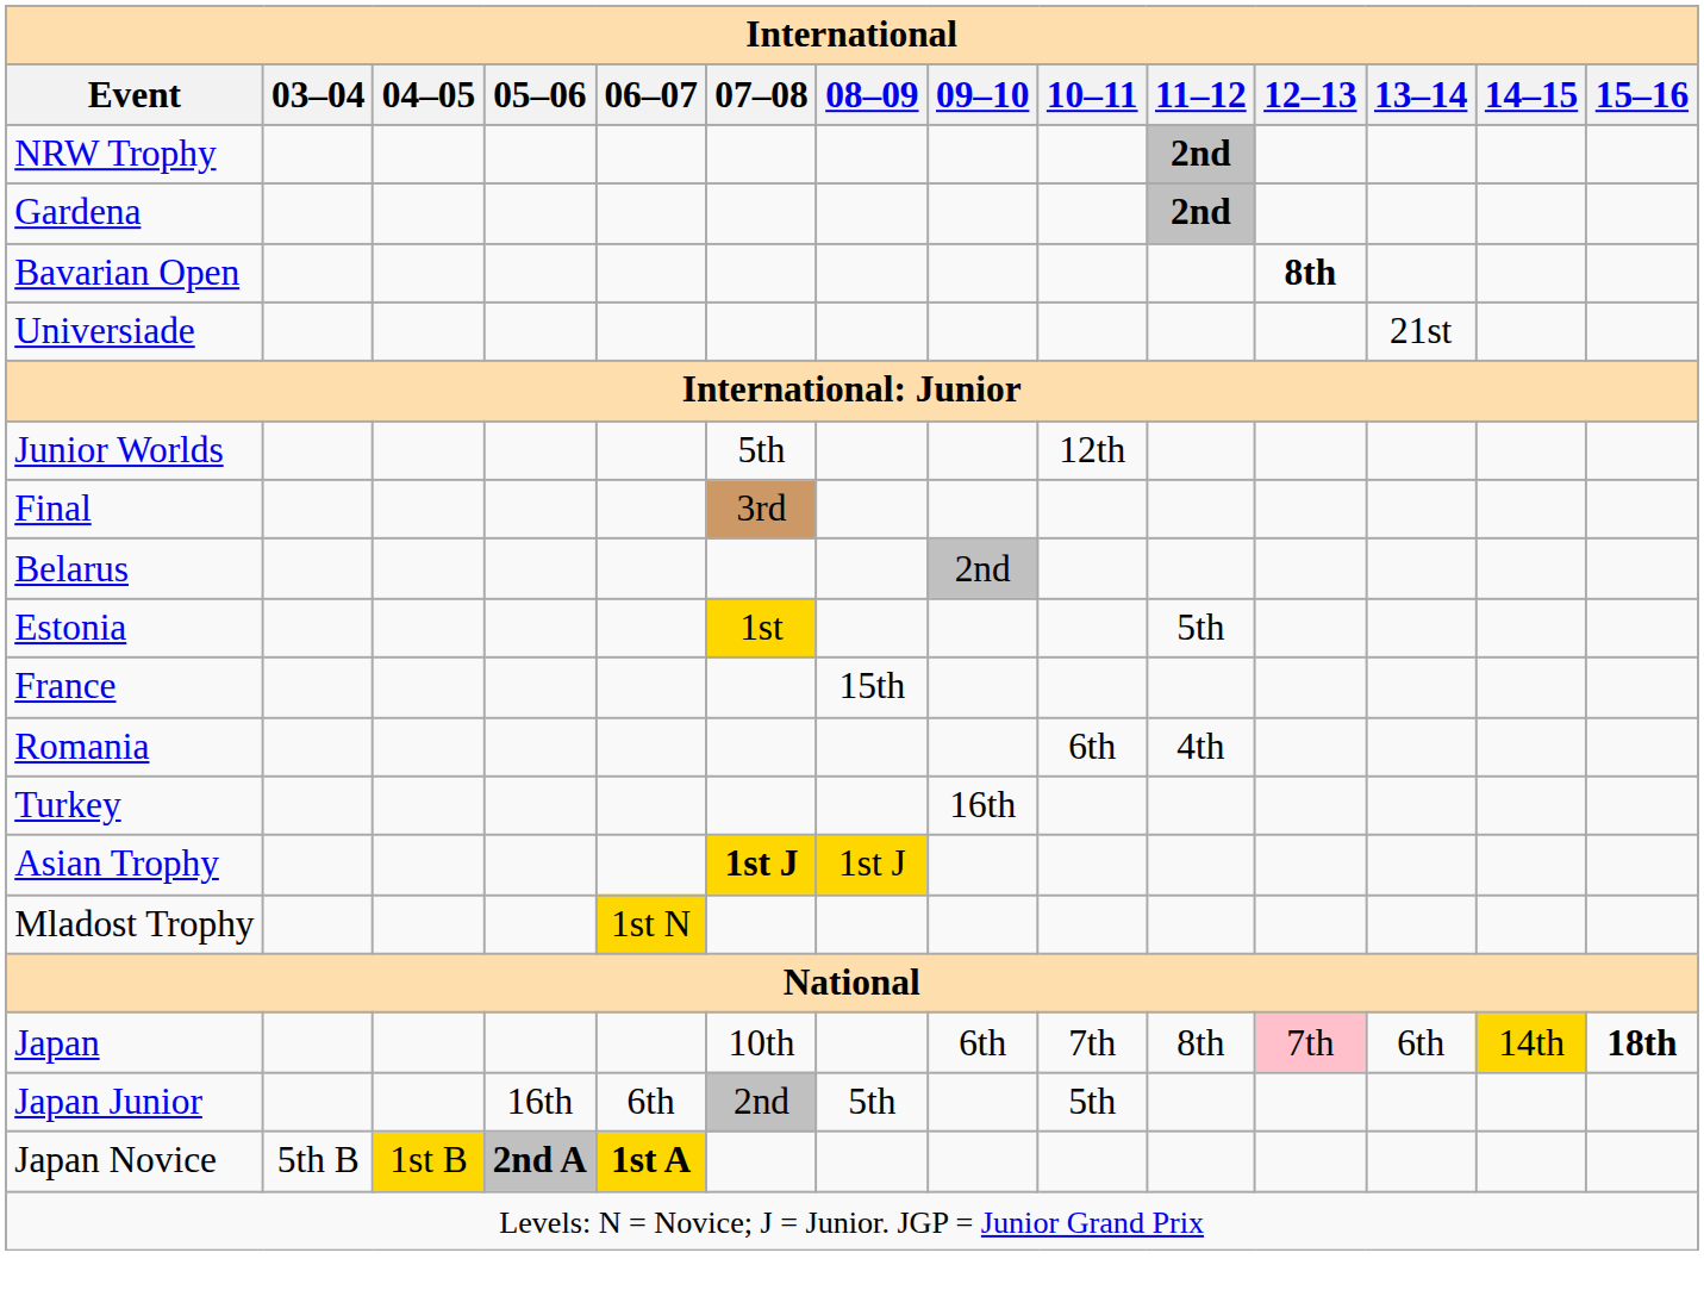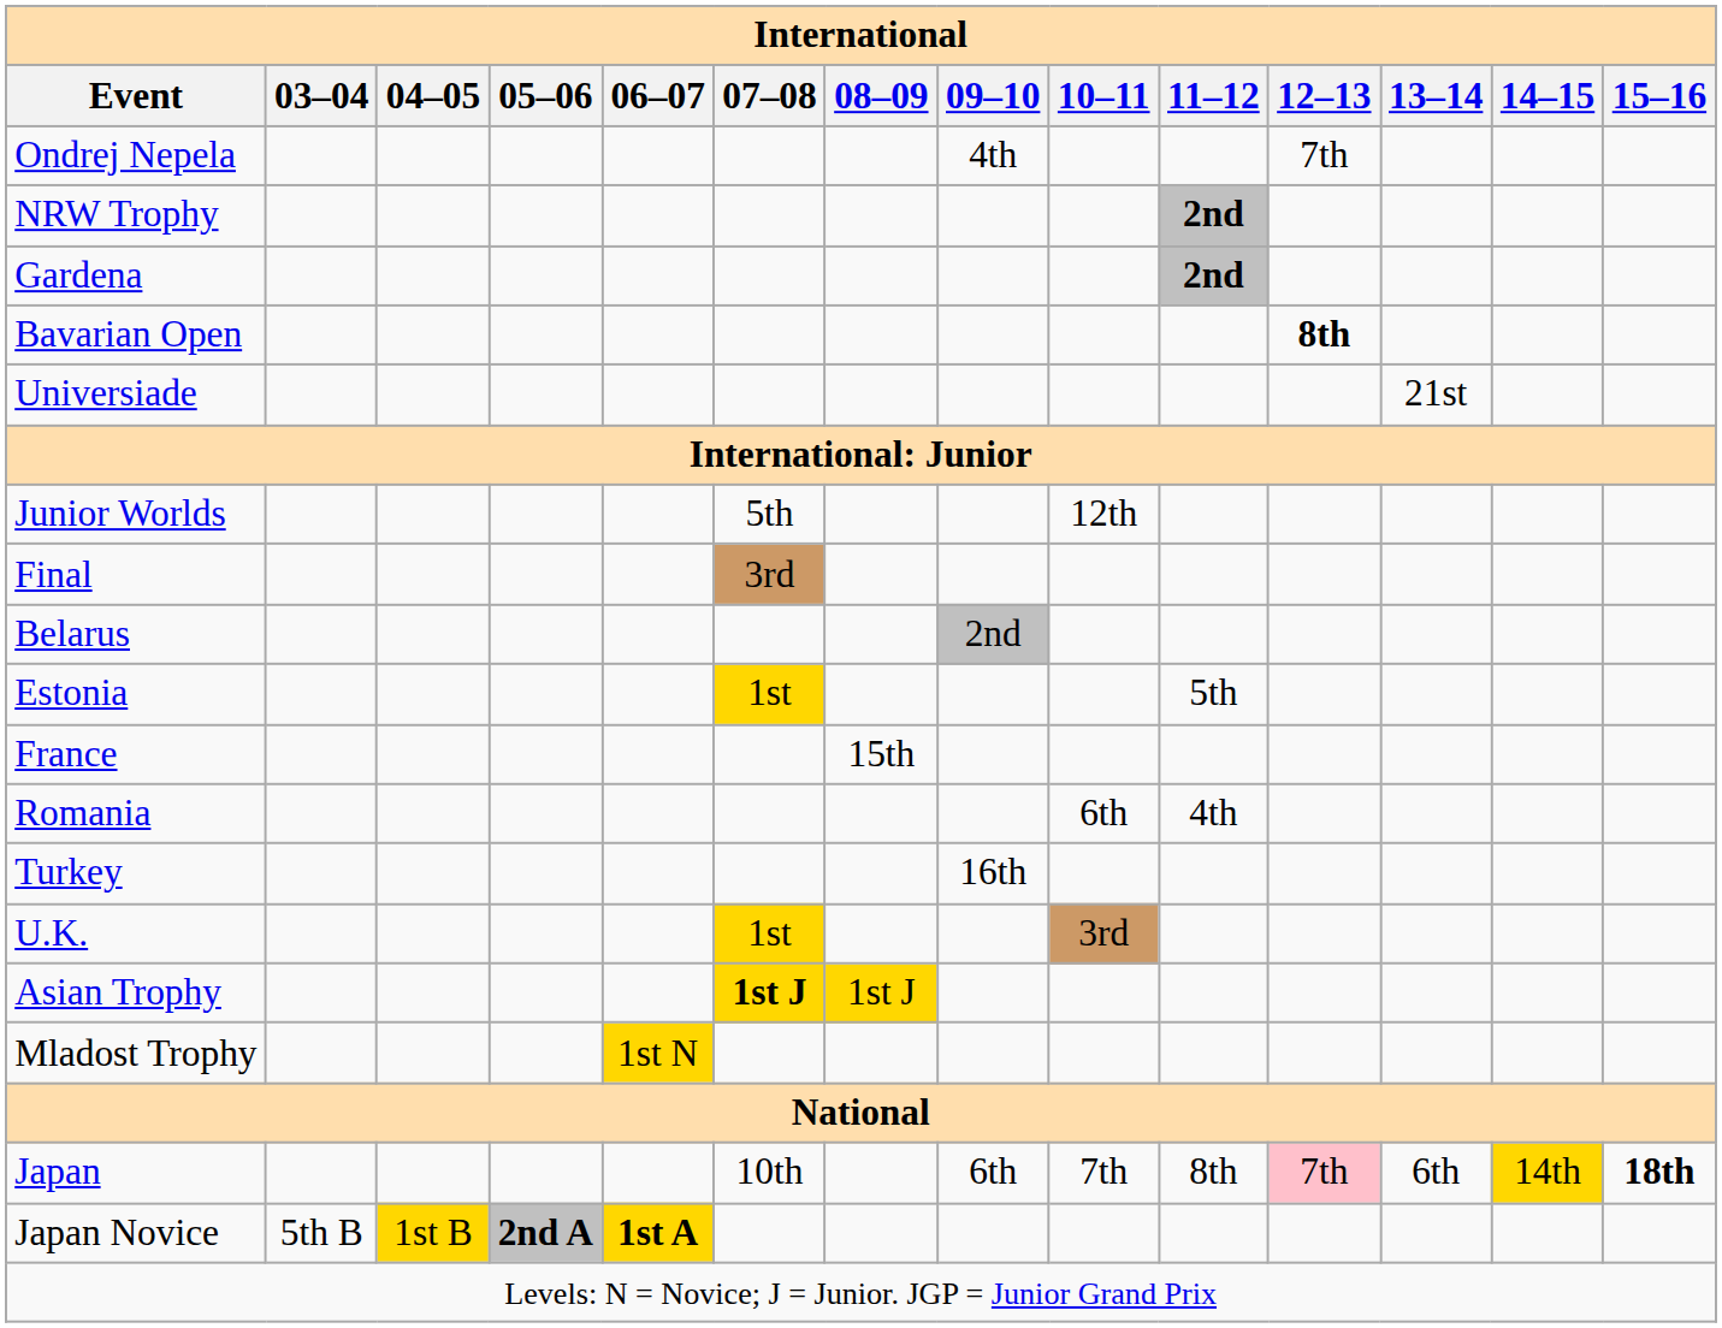 <table class="wikitable" style="text-align:center">
 <tr>
 <th colspan="14" style="background-color: #ffdead; " align="center">International</th>
 </tr>
 <tr>
 <th>Event</th>
 <th>03–04</th>
 <th>04–05</th>
 <th>05–06</th>
 <th>06–07</th>
 <th>07–08</th>
 <th><a href='#'>08–09</a></th>
 <th><a href='#'>09–10</a></th>
 <th><a href='#'>10–11</a></th>
 <th><a href='#'>11–12</a></th>
 <th><a href='#'>12–13</a></th>
 <th><a href='#'>13–14</a></th>
 <th><a href='#'>14–15</a></th>
 <th><a href='#'>15–16</a></th>
+</tr>
+<tr>
+<td align=left><a href='#'>Ondrej Nepela</a></td>
+<td></td>
+<td></td>
+<td></td>
+<td></td>
+<td></td>
+<td></td>
+<td>4th</td>
+<td></td>
+<td></td>
+<td>7th</td>
+<td></td>
+<td></td>
+<td></td>
 </tr>
 <tr>
 <td align=left><a href='#'>NRW Trophy</a></td>
 <td></td>
 <td></td>
 <td></td>
 <td></td>
 <td></td>
 <td></td>
 <td></td>
 <td></td>
 <td bgcolor=silver><strong>2nd</strong></td>
 <td></td>
 <td></td>
 <td></td>
 <td></td>
 </tr>
 <tr>
 <td align=left><a href='#'>Gardena</a></td>
 <td></td>
 <td></td>
 <td></td>
 <td></td>
 <td></td>
 <td></td>
 <td></td>
 <td></td>
 <td bgcolor=silver><strong>2nd</strong></td>
 <td></td>
 <td></td>
 <td></td>
 <td></td>
 </tr>
 <tr>
 <td align=left><a href='#'>Bavarian Open</a></td>
 <td></td>
 <td></td>
 <td></td>
 <td></td>
 <td></td>
 <td></td>
 <td></td>
 <td></td>
 <td></td>
 <td><strong>8th</strong></td>
 <td></td>
 <td></td>
 <td></td>
 </tr>
 <tr>
 <td align=left><a href='#'>Universiade</a></td>
 <td></td>
 <td></td>
 <td></td>
 <td></td>
 <td></td>
 <td></td>
 <td></td>
 <td></td>
 <td></td>
 <td></td>
 <td>21st</td>
 <td></td>
 <td></td>
 </tr>
 <tr>
 <th colspan="14" style="background-color: #ffdead; " align="center">International: Junior</th>
 </tr>
 <tr>
 <td align=left><a href='#'>Junior Worlds</a></td>
 <td></td>
 <td></td>
 <td></td>
 <td></td>
 <td>5th</td>
 <td></td>
 <td></td>
 <td>12th</td>
 <td></td>
 <td></td>
 <td></td>
 <td></td>
 <td></td>
 </tr>
 <tr>
 <td align=left> <a href='#'>Final</a></td>
 <td></td>
 <td></td>
 <td></td>
 <td></td>
 <td bgcolor=cc9966>3rd</td>
 <td></td>
 <td></td>
 <td></td>
 <td></td>
 <td></td>
 <td></td>
 <td></td>
 <td></td>
 </tr>
 <tr>
 <td align=left> <a href='#'>Belarus</a></td>
 <td></td>
 <td></td>
 <td></td>
 <td></td>
 <td></td>
 <td></td>
 <td bgcolor=silver>2nd</td>
 <td></td>
 <td></td>
 <td></td>
 <td></td>
 <td></td>
 <td></td>
 </tr>
 <tr>
 <td align=left> <a href='#'>Estonia</a></td>
 <td></td>
 <td></td>
 <td></td>
 <td></td>
 <td bgcolor=gold>1st</td>
 <td></td>
 <td></td>
 <td></td>
 <td>5th</td>
 <td></td>
 <td></td>
 <td></td>
 <td></td>
 </tr>
 <tr>
 <td align=left> <a href='#'>France</a></td>
 <td></td>
 <td></td>
 <td></td>
 <td></td>
 <td></td>
 <td>15th</td>
 <td></td>
 <td></td>
 <td></td>
 <td></td>
 <td></td>
 <td></td>
 <td></td>
 </tr>
 <tr>
 <td align=left> <a href='#'>Romania</a></td>
 <td></td>
 <td></td>
 <td></td>
 <td></td>
 <td></td>
 <td></td>
 <td></td>
 <td>6th</td>
 <td>4th</td>
 <td></td>
 <td></td>
 <td></td>
 <td></td>
 </tr>
 <tr>
 <td align=left> <a href='#'>Turkey</a></td>
 <td></td>
 <td></td>
 <td></td>
 <td></td>
 <td></td>
 <td></td>
 <td>16th</td>
 <td></td>
 <td></td>
 <td></td>
 <td></td>
 <td></td>
 <td></td>
 </tr>
 <tr>
+<td align=left> <a href='#'>U.K.</a></td>
+<td></td>
+<td></td>
+<td></td>
+<td></td>
+<td bgcolor=gold>1st</td>
+<td></td>
+<td></td>
+<td bgcolor=cc9966>3rd</td>
+<td></td>
+<td></td>
+<td></td>
+<td></td>
+<td></td>
+</tr>
+<tr>
 <td align=left><a href='#'>Asian Trophy</a></td>
 <td></td>
 <td></td>
 <td></td>
 <td></td>
 <td bgcolor=gold><strong>1st J</strong></td>
 <td bgcolor=gold>1st J</td>
 <td></td>
 <td></td>
 <td></td>
 <td></td>
 <td></td>
 <td></td>
 <td></td>
 </tr>
 <tr>
 <td align=left>Mladost Trophy</td>
 <td></td>
 <td></td>
 <td></td>
 <td bgcolor=gold>1st N</td>
 <td></td>
 <td></td>
 <td></td>
 <td></td>
 <td></td>
 <td></td>
 <td></td>
 <td></td>
 <td></td>
 </tr>
 <tr>
 <th colspan="14" style="background-color: #ffdead; " align="center">National</th>
 </tr>
 <tr>
 <td align=left><a href='#'>Japan</a></td>
 <td></td>
 <td></td>
 <td></td>
 <td></td>
 <td>10th</td>
 <td></td>
 <td>6th</td>
 <td>7th</td>
 <td>8th</td>
 <td style="background: pink;">7th</td>
 <td>6th</td>
 <td style="background: gold;">14th</td>
 <td><strong>18th</strong></td>
 </tr>
 <tr>
-<td align=left><a href='#'>Japan Junior</a></td>
-<td></td>
-<td></td>
-<td>16th</td>
-<td>6th</td>
-<td bgcolor=silver>2nd</td>
-<td>5th</td>
-<td></td>
-<td>5th</td>
-<td></td>
-<td></td>
-<td></td>
-<td></td>
-<td></td>
-</tr>
-<tr>
 <td align=left>Japan Novice</td>
 <td>5th B</td>
 <td bgcolor=gold>1st B</td>
 <td bgcolor="silver"><strong>2nd A</strong></td>
 <td bgcolor="gold"><strong>1st A</strong></td>
 <td></td>
 <td></td>
 <td></td>
 <td></td>
 <td></td>
 <td></td>
 <td></td>
 <td></td>
 <td></td>
 </tr>
 <tr>
 <td colspan="14" align="center"><small> Levels: N = Novice; J = Junior. JGP = <a href='#'>Junior Grand Prix</a> </small></td>
 </tr>
 </table>
